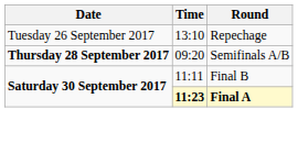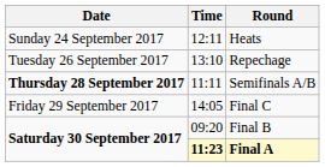 <table class="wikitable">
 <tr>
 <th>Date</th>
 <th>Time</th>
 <th>Round</th>
+</tr>
+<tr>
+<td>Sunday 24 September 2017</td>
+<td>12:11</td>
+<td>Heats</td>
 </tr>
 <tr>
 <td>Tuesday 26 September 2017</td>
 <td>13:10</td>
 <td>Repechage</td>
 </tr>
 <tr>
 <td><strong>Thursday 28 September 2017</strong></td>
-<td>09:20</td>
+<td>11:11</td>
 <td>Semifinals A/B</td>
 </tr>
 <tr>
+<td>Friday 29 September 2017</td>
+<td>14:05</td>
+<td>Final C</td>
+</tr>
+<tr>
 <td rowspan=2><strong>Saturday 30 September 2017</strong></td>
-<td>11:11</td>
+<td>09:20</td>
 <td>Final B</td>
 </tr>
 <tr>
 <td style=background:lemonchiffon><strong>11:23</strong></td>
 <td style=background:lemonchiffon><strong>Final A</strong></td>
 </tr>
 </table>
